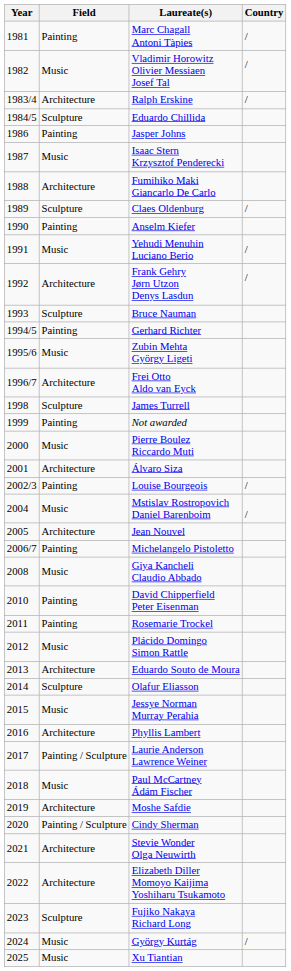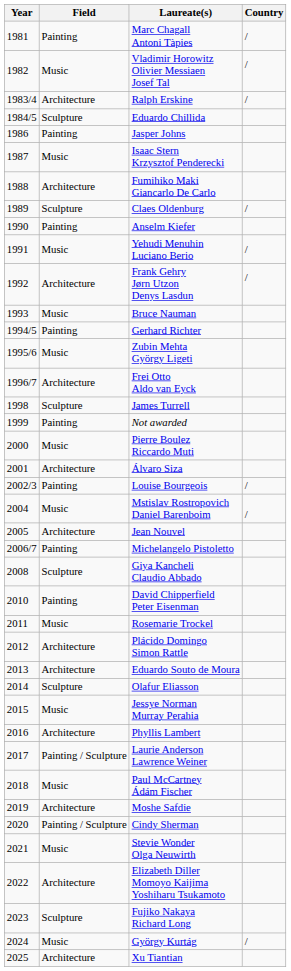 <table align="center" class="wikitable sortable">
 <tr>
 <th>Year</th>
 <th>Field</th>
 <th>Laureate(s)</th>
 <th>Country</th>
 </tr>
 <tr>
 <td>1981</td>
 <td>Painting</td>
 <td><a href='#'>Marc Chagall</a> <br> <a href='#'>Antoni Tàpies</a></td>
 <td> /  <br> </td>
 </tr>
 <tr>
 <td>1982</td>
 <td>Music</td>
 <td><a href='#'>Vladimir Horowitz</a> <br> <a href='#'>Olivier Messiaen</a> <br> <a href='#'>Josef Tal</a></td>
 <td> /  <br>  <br> </td>
 </tr>
 <tr>
 <td>1983/4</td>
 <td>Architecture</td>
 <td><a href='#'>Ralph Erskine</a></td>
 <td> / </td>
 </tr>
 <tr>
 <td>1984/5</td>
 <td>Sculpture</td>
 <td><a href='#'>Eduardo Chillida</a></td>
 <td></td>
 </tr>
 <tr>
 <td>1986</td>
 <td>Painting</td>
 <td><a href='#'>Jasper Johns</a></td>
 <td></td>
 </tr>
 <tr>
 <td>1987</td>
 <td>Music</td>
 <td><a href='#'>Isaac Stern</a> <br> <a href='#'>Krzysztof Penderecki</a></td>
 <td> <br> </td>
 </tr>
 <tr>
 <td>1988</td>
 <td>Architecture</td>
 <td><a href='#'>Fumihiko Maki</a> <br> <a href='#'>Giancarlo De Carlo</a></td>
 <td> <br> </td>
 </tr>
 <tr>
 <td>1989</td>
 <td>Sculpture</td>
 <td><a href='#'>Claes Oldenburg</a></td>
 <td> / </td>
 </tr>
 <tr>
 <td>1990</td>
 <td>Painting</td>
 <td><a href='#'>Anselm Kiefer</a></td>
 <td></td>
 </tr>
 <tr>
 <td>1991</td>
 <td>Music</td>
 <td><a href='#'>Yehudi Menuhin</a> <br> <a href='#'>Luciano Berio</a></td>
 <td> /  <br> </td>
 </tr>
 <tr>
 <td>1992</td>
 <td>Architecture</td>
 <td><a href='#'>Frank Gehry</a> <br> <a href='#'>Jørn Utzon</a> <br> <a href='#'>Denys Lasdun</a></td>
 <td> /  <br>  <br> </td>
 </tr>
 <tr>
 <td>1993</td>
-<td>Sculpture</td>
+<td>Music</td>
 <td><a href='#'>Bruce Nauman</a></td>
 <td></td>
 </tr>
 <tr>
 <td>1994/5</td>
 <td>Painting</td>
 <td><a href='#'>Gerhard Richter</a></td>
 <td></td>
 </tr>
 <tr>
 <td>1995/6</td>
 <td>Music</td>
 <td><a href='#'>Zubin Mehta</a> <br> <a href='#'>György Ligeti</a></td>
 <td> <br>  <br> </td>
 </tr>
 <tr>
 <td>1996/7</td>
 <td>Architecture</td>
 <td><a href='#'>Frei Otto</a> <br> <a href='#'>Aldo van Eyck</a></td>
 <td> <br> </td>
 </tr>
 <tr>
 <td>1998</td>
 <td>Sculpture</td>
 <td><a href='#'>James Turrell</a></td>
 <td></td>
 </tr>
 <tr>
 <td>1999</td>
 <td>Painting</td>
 <td><em>Not awarded</em></td>
 <td></td>
 </tr>
 <tr>
 <td>2000</td>
 <td>Music</td>
 <td><a href='#'>Pierre Boulez</a> <br> <a href='#'>Riccardo Muti</a></td>
 <td> <br> </td>
 </tr>
 <tr>
 <td>2001</td>
 <td>Architecture</td>
 <td><a href='#'>Álvaro Siza</a></td>
 <td></td>
 </tr>
 <tr>
 <td>2002/3</td>
 <td>Painting</td>
 <td><a href='#'>Louise Bourgeois</a></td>
 <td> / </td>
 </tr>
 <tr>
 <td>2004</td>
 <td>Music</td>
 <td><a href='#'>Mstislav Rostropovich</a> <br> <a href='#'>Daniel Barenboim</a></td>
 <td> <br>  / </td>
 </tr>
 <tr>
 <td>2005</td>
 <td>Architecture</td>
 <td><a href='#'>Jean Nouvel</a></td>
 <td></td>
 </tr>
 <tr>
 <td>2006/7</td>
 <td>Painting</td>
 <td><a href='#'>Michelangelo Pistoletto</a></td>
 <td></td>
 </tr>
 <tr>
 <td>2008</td>
-<td>Music</td>
+<td>Sculpture</td>
 <td><a href='#'>Giya Kancheli</a> <br> <a href='#'>Claudio Abbado</a></td>
 <td> <br> </td>
 </tr>
 <tr>
 <td>2010</td>
 <td>Painting</td>
 <td><a href='#'>David Chipperfield</a> <br> <a href='#'>Peter Eisenman</a></td>
 <td> <br> </td>
 </tr>
 <tr>
 <td>2011</td>
-<td>Painting</td>
+<td>Music</td>
 <td><a href='#'>Rosemarie Trockel</a></td>
 <td></td>
 </tr>
 <tr>
 <td>2012</td>
-<td>Music</td>
+<td>Architecture</td>
 <td><a href='#'>Plácido Domingo</a> <br> <a href='#'>Simon Rattle</a></td>
 <td> <br> </td>
 </tr>
 <tr>
 <td>2013</td>
 <td>Architecture</td>
 <td><a href='#'>Eduardo Souto de Moura</a></td>
 <td></td>
 </tr>
 <tr>
 <td>2014</td>
 <td>Sculpture</td>
 <td><a href='#'>Olafur Eliasson</a></td>
 <td></td>
 </tr>
 <tr>
 <td>2015</td>
 <td>Music</td>
 <td><a href='#'>Jessye Norman</a> <br> <a href='#'>Murray Perahia</a></td>
 <td> <br> </td>
 </tr>
 <tr>
 <td>2016</td>
 <td>Architecture</td>
 <td><a href='#'>Phyllis Lambert</a></td>
 <td></td>
 </tr>
 <tr>
 <td>2017</td>
 <td>Painting / Sculpture</td>
 <td><a href='#'>Laurie Anderson</a> <br> <a href='#'>Lawrence Weiner</a></td>
 <td> <br> </td>
 </tr>
 <tr>
 <td>2018</td>
 <td>Music</td>
 <td><a href='#'>Paul McCartney</a> <br> <a href='#'>Ádám Fischer</a></td>
 <td> <br> </td>
 </tr>
 <tr>
 <td>2019</td>
 <td>Architecture</td>
 <td><a href='#'>Moshe Safdie</a></td>
 <td></td>
 </tr>
 <tr>
 <td>2020</td>
 <td>Painting / Sculpture</td>
 <td><a href='#'>Cindy Sherman</a></td>
 <td></td>
 </tr>
 <tr>
 <td>2021</td>
-<td>Architecture</td>
+<td>Music</td>
 <td><a href='#'>Stevie Wonder</a> <br> <a href='#'>Olga Neuwirth</a></td>
 <td> <br> </td>
 </tr>
 <tr>
 <td>2022</td>
 <td>Architecture</td>
 <td><a href='#'>Elizabeth Diller</a> <br> <a href='#'>Momoyo Kaijima</a> <br> <a href='#'>Yoshiharu Tsukamoto</a></td>
 <td> <br>  <br> </td>
 </tr>
 <tr>
 <td>2023</td>
 <td>Sculpture</td>
 <td><a href='#'>Fujiko Nakaya</a> <br> <a href='#'>Richard Long</a></td>
 <td> <br> </td>
 </tr>
 <tr>
 <td>2024</td>
 <td>Music</td>
 <td><a href='#'>György Kurtág</a></td>
 <td> / </td>
 </tr>
 <tr>
 <td>2025</td>
-<td>Music</td>
+<td>Architecture</td>
 <td><a href='#'>Xu Tiantian</a></td>
 <td></td>
 </tr>
 </table>
